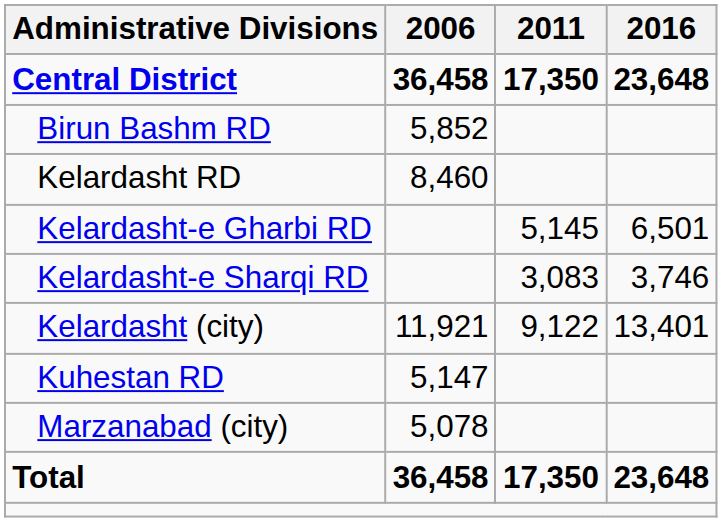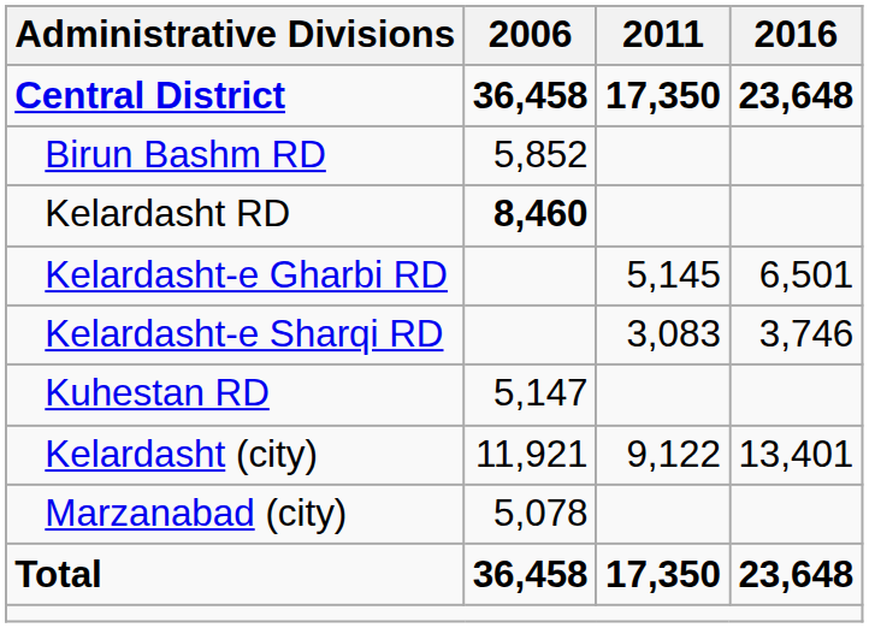 <table class="wikitable">
 <tr>
 <th>Administrative Divisions</th>
 <th>2006</th>
 <th>2011</th>
 <th>2016</th>
 </tr>
 <tr>
 <td><strong><a href='#'>Central District</a></strong></td>
 <td style="text-align: right;"><strong>36,458</strong></td>
 <td style="text-align: right;"><strong>17,350</strong></td>
 <td style="text-align: right;"><strong>23,648</strong></td>
 </tr>
 <tr>
 <td style="padding-left: 1em;"><a href='#'>Birun Bashm RD</a></td>
 <td style="text-align: right;">5,852</td>
 <td style="text-align: right;"></td>
 <td style="text-align: right;"></td>
 </tr>
 <tr>
 <td style="padding-left: 1em;">Kelardasht RD</td>
-<td style="text-align: right;">8,460</td>
+<td style="text-align: right;"><strong>8,460</strong></td>
 <td style="text-align: right;"></td>
 <td style="text-align: right;"></td>
 </tr>
 <tr>
 <td style="padding-left: 1em;"><a href='#'>Kelardasht-e Gharbi RD</a></td>
 <td style="text-align: right;"></td>
 <td style="text-align: right;">5,145</td>
 <td style="text-align: right;">6,501</td>
 </tr>
 <tr>
 <td style="padding-left: 1em;"><a href='#'>Kelardasht-e Sharqi RD</a></td>
 <td style="text-align: right;"></td>
 <td style="text-align: right;">3,083</td>
 <td style="text-align: right;">3,746</td>
 </tr>
 <tr>
+<td style="padding-left: 1em;"><a href='#'>Kuhestan RD</a></td>
+<td style="text-align: right;">5,147</td>
+<td style="text-align: right;"></td>
+<td style="text-align: right;"></td>
+</tr>
+<tr>
 <td style="padding-left: 1em;"><a href='#'>Kelardasht</a> (city)</td>
 <td style="text-align: right;">11,921</td>
 <td style="text-align: right;">9,122</td>
 <td style="text-align: right;">13,401</td>
-</tr>
-<tr>
-<td style="padding-left: 1em;"><a href='#'>Kuhestan RD</a></td>
-<td style="text-align: right;">5,147</td>
-<td style="text-align: right;"></td>
-<td style="text-align: right;"></td>
 </tr>
 <tr>
 <td style="padding-left: 1em;"><a href='#'>Marzanabad</a> (city)</td>
 <td style="text-align: right;">5,078</td>
 <td style="text-align: right;"></td>
 <td style="text-align: right;"></td>
 </tr>
 <tr>
 <td><strong>Total</strong></td>
 <td style="text-align: right;"><strong>36,458</strong></td>
 <td style="text-align: right;"><strong>17,350</strong></td>
 <td style="text-align: right;"><strong>23,648</strong></td>
 </tr>
 <tr>
 <td colspan=4></td>
 </tr>
 </table>
